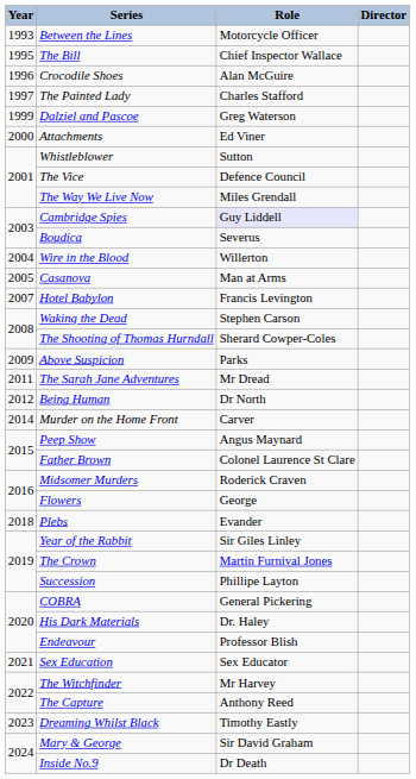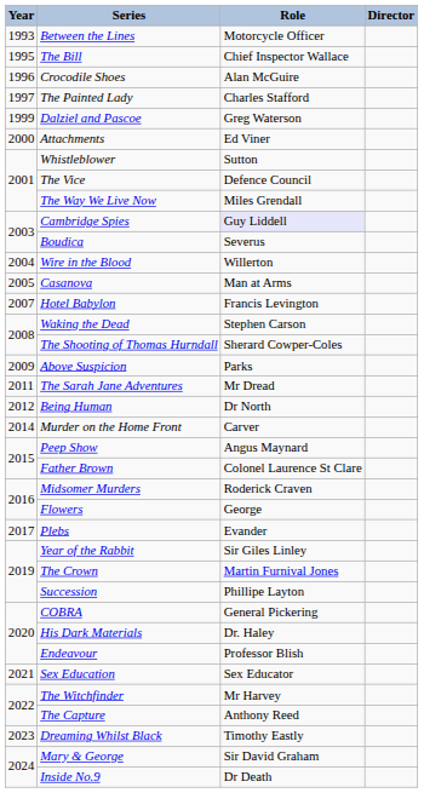 <table class="wikitable sortable">
 <tr>
 <th style="background-color: #B0C4DE;">Year</th>
 <th style="background-color: #B0C4DE;">Series</th>
 <th style="background-color: #B0C4DE;">Role</th>
 <th style="background-color: #B0C4DE;">Director</th>
 </tr>
 <tr>
 <td>1993</td>
 <td><em><a href='#'>Between the Lines</a></em></td>
 <td>Motorcycle Officer</td>
 <td></td>
 </tr>
 <tr>
 <td>1995</td>
 <td><em><a href='#'>The Bill</a></em></td>
 <td>Chief Inspector Wallace</td>
 <td></td>
 </tr>
 <tr>
 <td>1996</td>
 <td><em>Crocodile Shoes</em></td>
 <td>Alan McGuire</td>
 <td></td>
 </tr>
 <tr>
 <td>1997</td>
 <td><em>The Painted Lady</em></td>
 <td>Charles Stafford</td>
 <td></td>
 </tr>
 <tr>
 <td>1999</td>
 <td><em><a href='#'>Dalziel and Pascoe</a></em></td>
 <td>Greg Waterson</td>
 <td></td>
 </tr>
 <tr>
 <td>2000</td>
 <td><em>Attachments</em></td>
 <td>Ed Viner</td>
 <td></td>
 </tr>
 <tr>
 <td rowspan="3">2001</td>
 <td><em>Whistleblower</em></td>
 <td>Sutton</td>
 <td></td>
 </tr>
 <tr>
 <td><em>The Vice</em></td>
 <td>Defence Council</td>
 <td></td>
 </tr>
 <tr>
 <td><em><a href='#'>The Way We Live Now</a></em></td>
 <td>Miles Grendall</td>
 <td></td>
 </tr>
 <tr>
 <td rowspan="2">2003</td>
 <td><em><a href='#'>Cambridge Spies</a></em></td>
 <td style="background: lavender;">Guy Liddell</td>
 <td></td>
 </tr>
 <tr>
 <td><em><a href='#'>Boudica</a></em></td>
 <td>Severus</td>
 <td></td>
 </tr>
 <tr>
 <td>2004</td>
 <td><em><a href='#'>Wire in the Blood</a></em></td>
 <td>Willerton</td>
 <td></td>
 </tr>
 <tr>
 <td>2005</td>
 <td><em><a href='#'>Casanova</a></em></td>
 <td>Man at Arms</td>
 <td></td>
 </tr>
 <tr>
 <td>2007</td>
 <td><em><a href='#'>Hotel Babylon</a></em></td>
 <td>Francis Levington</td>
 <td></td>
 </tr>
 <tr>
 <td rowspan="2">2008</td>
 <td><em><a href='#'>Waking the Dead</a></em></td>
 <td>Stephen Carson</td>
 <td></td>
 </tr>
 <tr>
 <td><em><a href='#'>The Shooting of Thomas Hurndall</a></em></td>
 <td>Sherard Cowper-Coles</td>
 <td></td>
 </tr>
 <tr>
 <td>2009</td>
 <td><em><a href='#'>Above Suspicion</a></em></td>
 <td>Parks</td>
 <td></td>
 </tr>
 <tr>
 <td>2011</td>
 <td><em><a href='#'>The Sarah Jane Adventures</a></em></td>
 <td>Mr Dread</td>
 <td></td>
 </tr>
 <tr>
 <td>2012</td>
 <td><em><a href='#'>Being Human</a></em></td>
 <td>Dr North</td>
 <td></td>
 </tr>
 <tr>
 <td>2014</td>
 <td><em>Murder on the Home Front</em></td>
 <td>Carver</td>
 <td></td>
 </tr>
 <tr>
 <td rowspan="2">2015</td>
 <td><em><a href='#'>Peep Show</a></em></td>
 <td>Angus Maynard</td>
 <td></td>
 </tr>
 <tr>
 <td><em><a href='#'>Father Brown</a></em></td>
 <td>Colonel Laurence St Clare</td>
 <td></td>
 </tr>
 <tr>
 <td rowspan="2">2016</td>
 <td><em><a href='#'>Midsomer Murders</a></em></td>
 <td>Roderick Craven</td>
 <td></td>
 </tr>
 <tr>
 <td><em><a href='#'>Flowers</a></em></td>
 <td>George</td>
 <td></td>
 </tr>
 <tr>
-<td>2018</td>
+<td>2017</td>
 <td><em><a href='#'>Plebs</a></em></td>
 <td>Evander</td>
 <td></td>
 </tr>
 <tr>
 <td rowspan="3">2019</td>
 <td><em><a href='#'>Year of the Rabbit</a></em></td>
 <td>Sir Giles Linley</td>
 <td></td>
 </tr>
 <tr>
 <td><em><a href='#'>The Crown</a></em></td>
 <td><a href='#'>Martin Furnival Jones</a></td>
 <td></td>
 </tr>
 <tr>
 <td><a href='#'><em>Succession</em></a></td>
 <td>Phillipe Layton</td>
 <td></td>
 </tr>
 <tr>
 <td rowspan="3">2020</td>
 <td><em><a href='#'>COBRA</a></em></td>
 <td>General Pickering</td>
 <td></td>
 </tr>
 <tr>
 <td><em><a href='#'>His Dark Materials</a></em></td>
 <td>Dr. Haley</td>
 <td></td>
 </tr>
 <tr>
 <td><em><a href='#'>Endeavour</a></em></td>
 <td>Professor Blish</td>
 <td></td>
 </tr>
 <tr>
 <td>2021</td>
 <td><em><a href='#'>Sex Education</a></em></td>
 <td>Sex Educator</td>
 <td></td>
 </tr>
 <tr>
 <td rowspan="2">2022</td>
 <td><a href='#'><em>The Witchfinder</em></a></td>
 <td>Mr Harvey</td>
 <td></td>
 </tr>
 <tr>
 <td><a href='#'><em>The Capture</em></a></td>
 <td>Anthony Reed</td>
 <td></td>
 </tr>
 <tr>
 <td>2023</td>
 <td><em><a href='#'>Dreaming Whilst Black</a></em></td>
 <td>Timothy Eastly</td>
 <td></td>
 </tr>
 <tr>
 <td rowspan="2">2024</td>
 <td><em><a href='#'>Mary & George</a></em></td>
 <td>Sir David Graham</td>
 <td></td>
 </tr>
 <tr>
 <td><em><a href='#'>Inside No.9</a></em></td>
 <td>Dr Death</td>
 </tr>
 </table>
